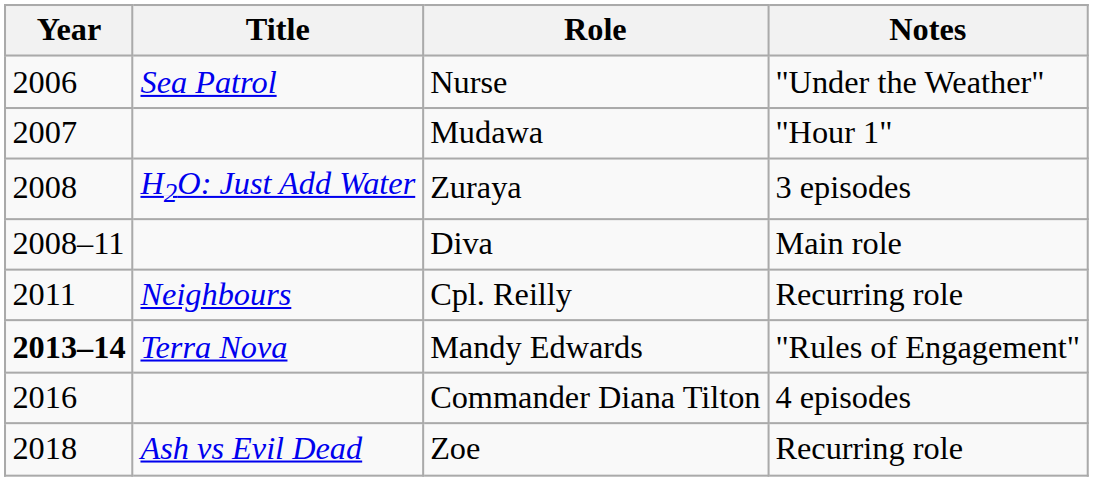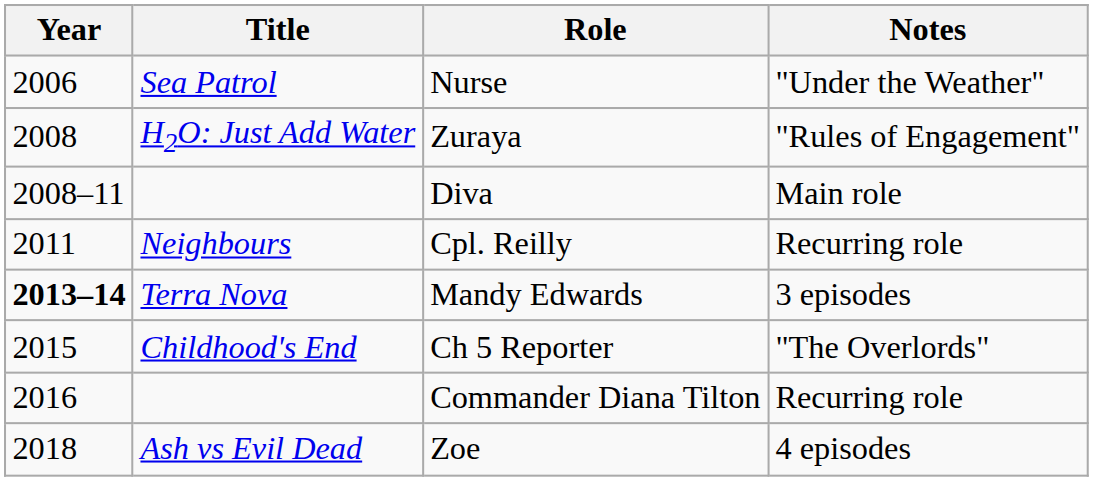 <table class="wikitable sortable">
 <tr>
 <th>Year</th>
 <th>Title</th>
 <th>Role</th>
 <th class="unsortable">Notes</th>
 </tr>
 <tr>
 <td>2006</td>
 <td><em><a href='#'>Sea Patrol</a></em></td>
 <td>Nurse</td>
 <td>"Under the Weather"</td>
 </tr>
 <tr>
-<td>2007</td>
-<td><em></em></td>
-<td>Mudawa</td>
-<td>"Hour 1"</td>
-</tr>
-<tr>
 <td>2008</td>
 <td><em><a href='#'>H<sub>2</sub>O: Just Add Water</a></em></td>
 <td>Zuraya</td>
-<td>3 episodes</td>
+<td>"Rules of Engagement"</td>
 </tr>
 <tr>
 <td>2008–11</td>
 <td><em></em></td>
 <td>Diva</td>
 <td>Main role</td>
 </tr>
 <tr>
 <td>2011</td>
 <td><em><a href='#'>Neighbours</a></em></td>
 <td>Cpl. Reilly</td>
 <td>Recurring role</td>
 </tr>
 <tr>
 <td><strong>2013–14</strong></td>
 <td><em><a href='#'>Terra Nova</a></em></td>
 <td>Mandy Edwards</td>
-<td>"Rules of Engagement"</td>
+<td>3 episodes</td>
+</tr>
+<tr>
+<td>2015</td>
+<td><em><a href='#'>Childhood's End</a></em></td>
+<td>Ch 5 Reporter</td>
+<td>"The Overlords"</td>
 </tr>
 <tr>
 <td>2016</td>
 <td><em></em></td>
 <td>Commander Diana Tilton</td>
-<td>4 episodes</td>
+<td>Recurring role</td>
 </tr>
 <tr>
 <td>2018</td>
 <td><em><a href='#'>Ash vs Evil Dead</a></em></td>
 <td>Zoe</td>
-<td>Recurring role</td>
+<td>4 episodes</td>
 </tr>
 </table>
